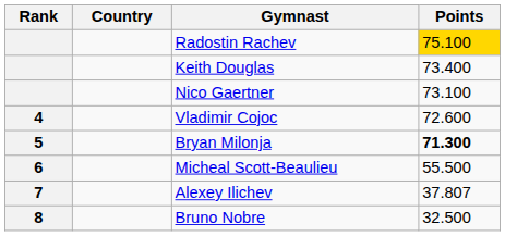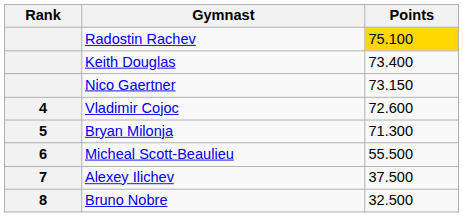 <table class="wikitable" width=500>
 <tr bgcolor="#efefef">
 <th>Rank</th>
-<th>Country</th>
 <th>Gymnast</th>
 <th>Points</th>
 </tr>
 <tr>
 <th></th>
-<td></td>
 <td><a href='#'>Radostin Rachev</a></td>
 <td style="background: gold;">75.100</td>
 </tr>
 <tr>
 <th></th>
-<td></td>
 <td><a href='#'>Keith Douglas</a></td>
 <td>73.400</td>
 </tr>
 <tr>
 <th></th>
-<td></td>
 <td><a href='#'>Nico Gaertner</a></td>
-<td>73.100</td>
+<td>73.150</td>
 </tr>
 <tr>
 <th>4</th>
-<td></td>
 <td><a href='#'>Vladimir Cojoc</a></td>
 <td>72.600</td>
 </tr>
 <tr>
 <th>5</th>
-<td></td>
 <td><a href='#'>Bryan Milonja</a></td>
-<td><strong>71.300</strong></td>
+<td>71.300</td>
 </tr>
 <tr>
 <th>6</th>
-<td></td>
 <td><a href='#'>Micheal Scott-Beaulieu</a></td>
 <td>55.500</td>
 </tr>
 <tr>
 <th>7</th>
-<td></td>
 <td><a href='#'>Alexey Ilichev</a></td>
-<td>37.807</td>
+<td>37.500</td>
 </tr>
 <tr>
 <th>8</th>
-<td></td>
 <td><a href='#'>Bruno Nobre</a></td>
 <td>32.500</td>
 </tr>
 </table>
